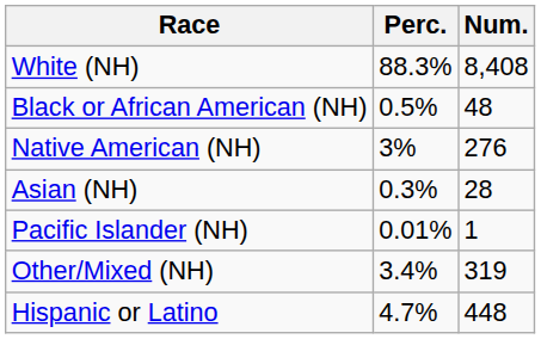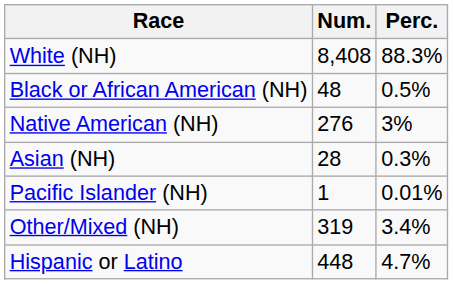 <table class="wikitable">
 <tr>
 <th>Race</th>
+<th>Num.</th>
 <th>Perc.</th>
-<th>Num.</th>
 </tr>
 <tr>
 <td><a href='#'>White</a> (NH)</td>
+<td>8,408</td>
 <td>88.3%</td>
-<td>8,408</td>
 </tr>
 <tr>
 <td><a href='#'>Black or African American</a> (NH)</td>
+<td>48</td>
 <td>0.5%</td>
-<td>48</td>
 </tr>
 <tr>
 <td><a href='#'>Native American</a> (NH)</td>
+<td>276</td>
 <td>3%</td>
-<td>276</td>
 </tr>
 <tr>
 <td><a href='#'>Asian</a> (NH)</td>
+<td>28</td>
 <td>0.3%</td>
-<td>28</td>
 </tr>
 <tr>
 <td><a href='#'>Pacific Islander</a> (NH)</td>
+<td>1</td>
 <td>0.01%</td>
-<td>1</td>
 </tr>
 <tr>
 <td><a href='#'>Other/Mixed</a> (NH)</td>
+<td>319</td>
 <td>3.4%</td>
-<td>319</td>
 </tr>
 <tr>
 <td><a href='#'>Hispanic</a> or <a href='#'>Latino</a></td>
+<td>448</td>
 <td>4.7%</td>
-<td>448</td>
 </tr>
 </table>
